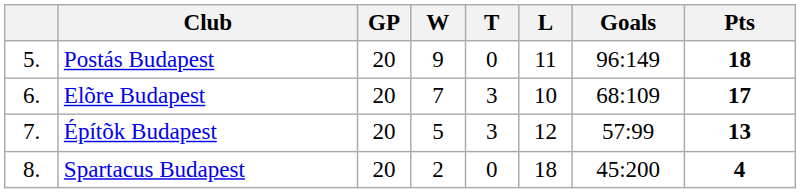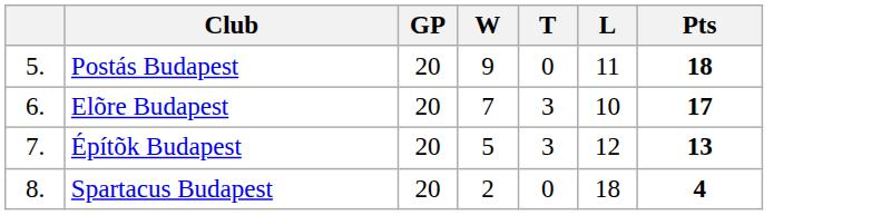 <table class="wikitable">
 <tr>
 <th width="30"></th>
 <th width="200">Club</th>
 <th width="30">GP</th>
 <th width="30">W</th>
 <th width="30">T</th>
 <th width="30">L</th>
-<th width="70">Goals</th>
 <th width="70">Pts</th>
 </tr>
 <tr bgcolor="#FFFFFF" align="center">
 <td>5.</td>
 <td align="left"><a href='#'>Postás Budapest</a></td>
 <td>20</td>
 <td>9</td>
 <td>0</td>
 <td>11</td>
-<td>96:149</td>
 <td><strong>18</strong></td>
 </tr>
 <tr bgcolor="#FFFFFF" align="center">
 <td>6.</td>
 <td align="left"><a href='#'>Elõre Budapest</a></td>
 <td>20</td>
 <td>7</td>
 <td>3</td>
 <td>10</td>
-<td>68:109</td>
 <td><strong>17</strong></td>
 </tr>
 <tr bgcolor="#FFFFFF" align="center">
 <td>7.</td>
 <td align="left"><a href='#'>Építõk Budapest</a></td>
 <td>20</td>
 <td>5</td>
 <td>3</td>
 <td>12</td>
-<td>57:99</td>
 <td><strong>13</strong></td>
 </tr>
 <tr bgcolor="#FFFFFF" align="center">
 <td>8.</td>
 <td align="left"><a href='#'>Spartacus Budapest</a></td>
 <td>20</td>
 <td>2</td>
 <td>0</td>
 <td>18</td>
-<td>45:200</td>
 <td><strong>4</strong></td>
 </tr>
 </table>
